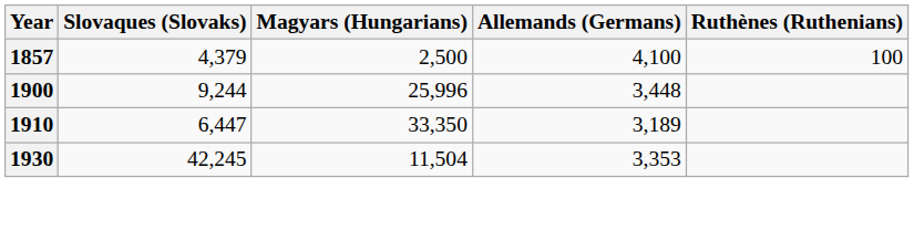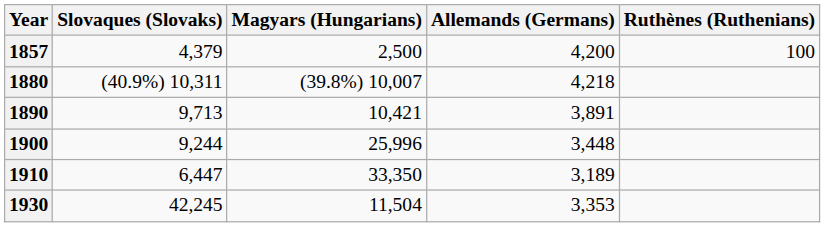 <table border="1" class="wikitable">
 <tr>
 <th>Year</th>
 <th>Slovaques (Slovaks)</th>
 <th>Magyars (Hungarians)</th>
 <th>Allemands (Germans)</th>
 <th>Ruthènes (Ruthenians)</th>
 </tr>
 <tr>
 <th>1857</th>
 <td align="right">4,379</td>
 <td align="right">2,500</td>
-<td align="right">4,100</td>
+<td align="right">4,200</td>
 <td align="right">100</td>
+</tr>
+<tr>
+<th>1880</th>
+<td align="right">(40.9%) 10,311</td>
+<td align="right">(39.8%) 10,007</td>
+<td align="right">4,218</td>
+<td></td>
+</tr>
+<tr>
+<th>1890</th>
+<td align="right">9,713</td>
+<td align="right">10,421</td>
+<td align="right">3,891</td>
+<td></td>
 </tr>
 <tr>
 <th>1900</th>
 <td align="right">9,244</td>
 <td align="right">25,996</td>
 <td align="right">3,448</td>
 <td></td>
 </tr>
 <tr>
 <th>1910</th>
 <td align="right">6,447</td>
 <td align="right">33,350</td>
 <td align="right">3,189</td>
 <td></td>
 </tr>
 <tr>
 <th>1930</th>
 <td align="right">42,245</td>
 <td align="right">11,504</td>
 <td align="right">3,353</td>
 <td></td>
 </tr>
 </table>
